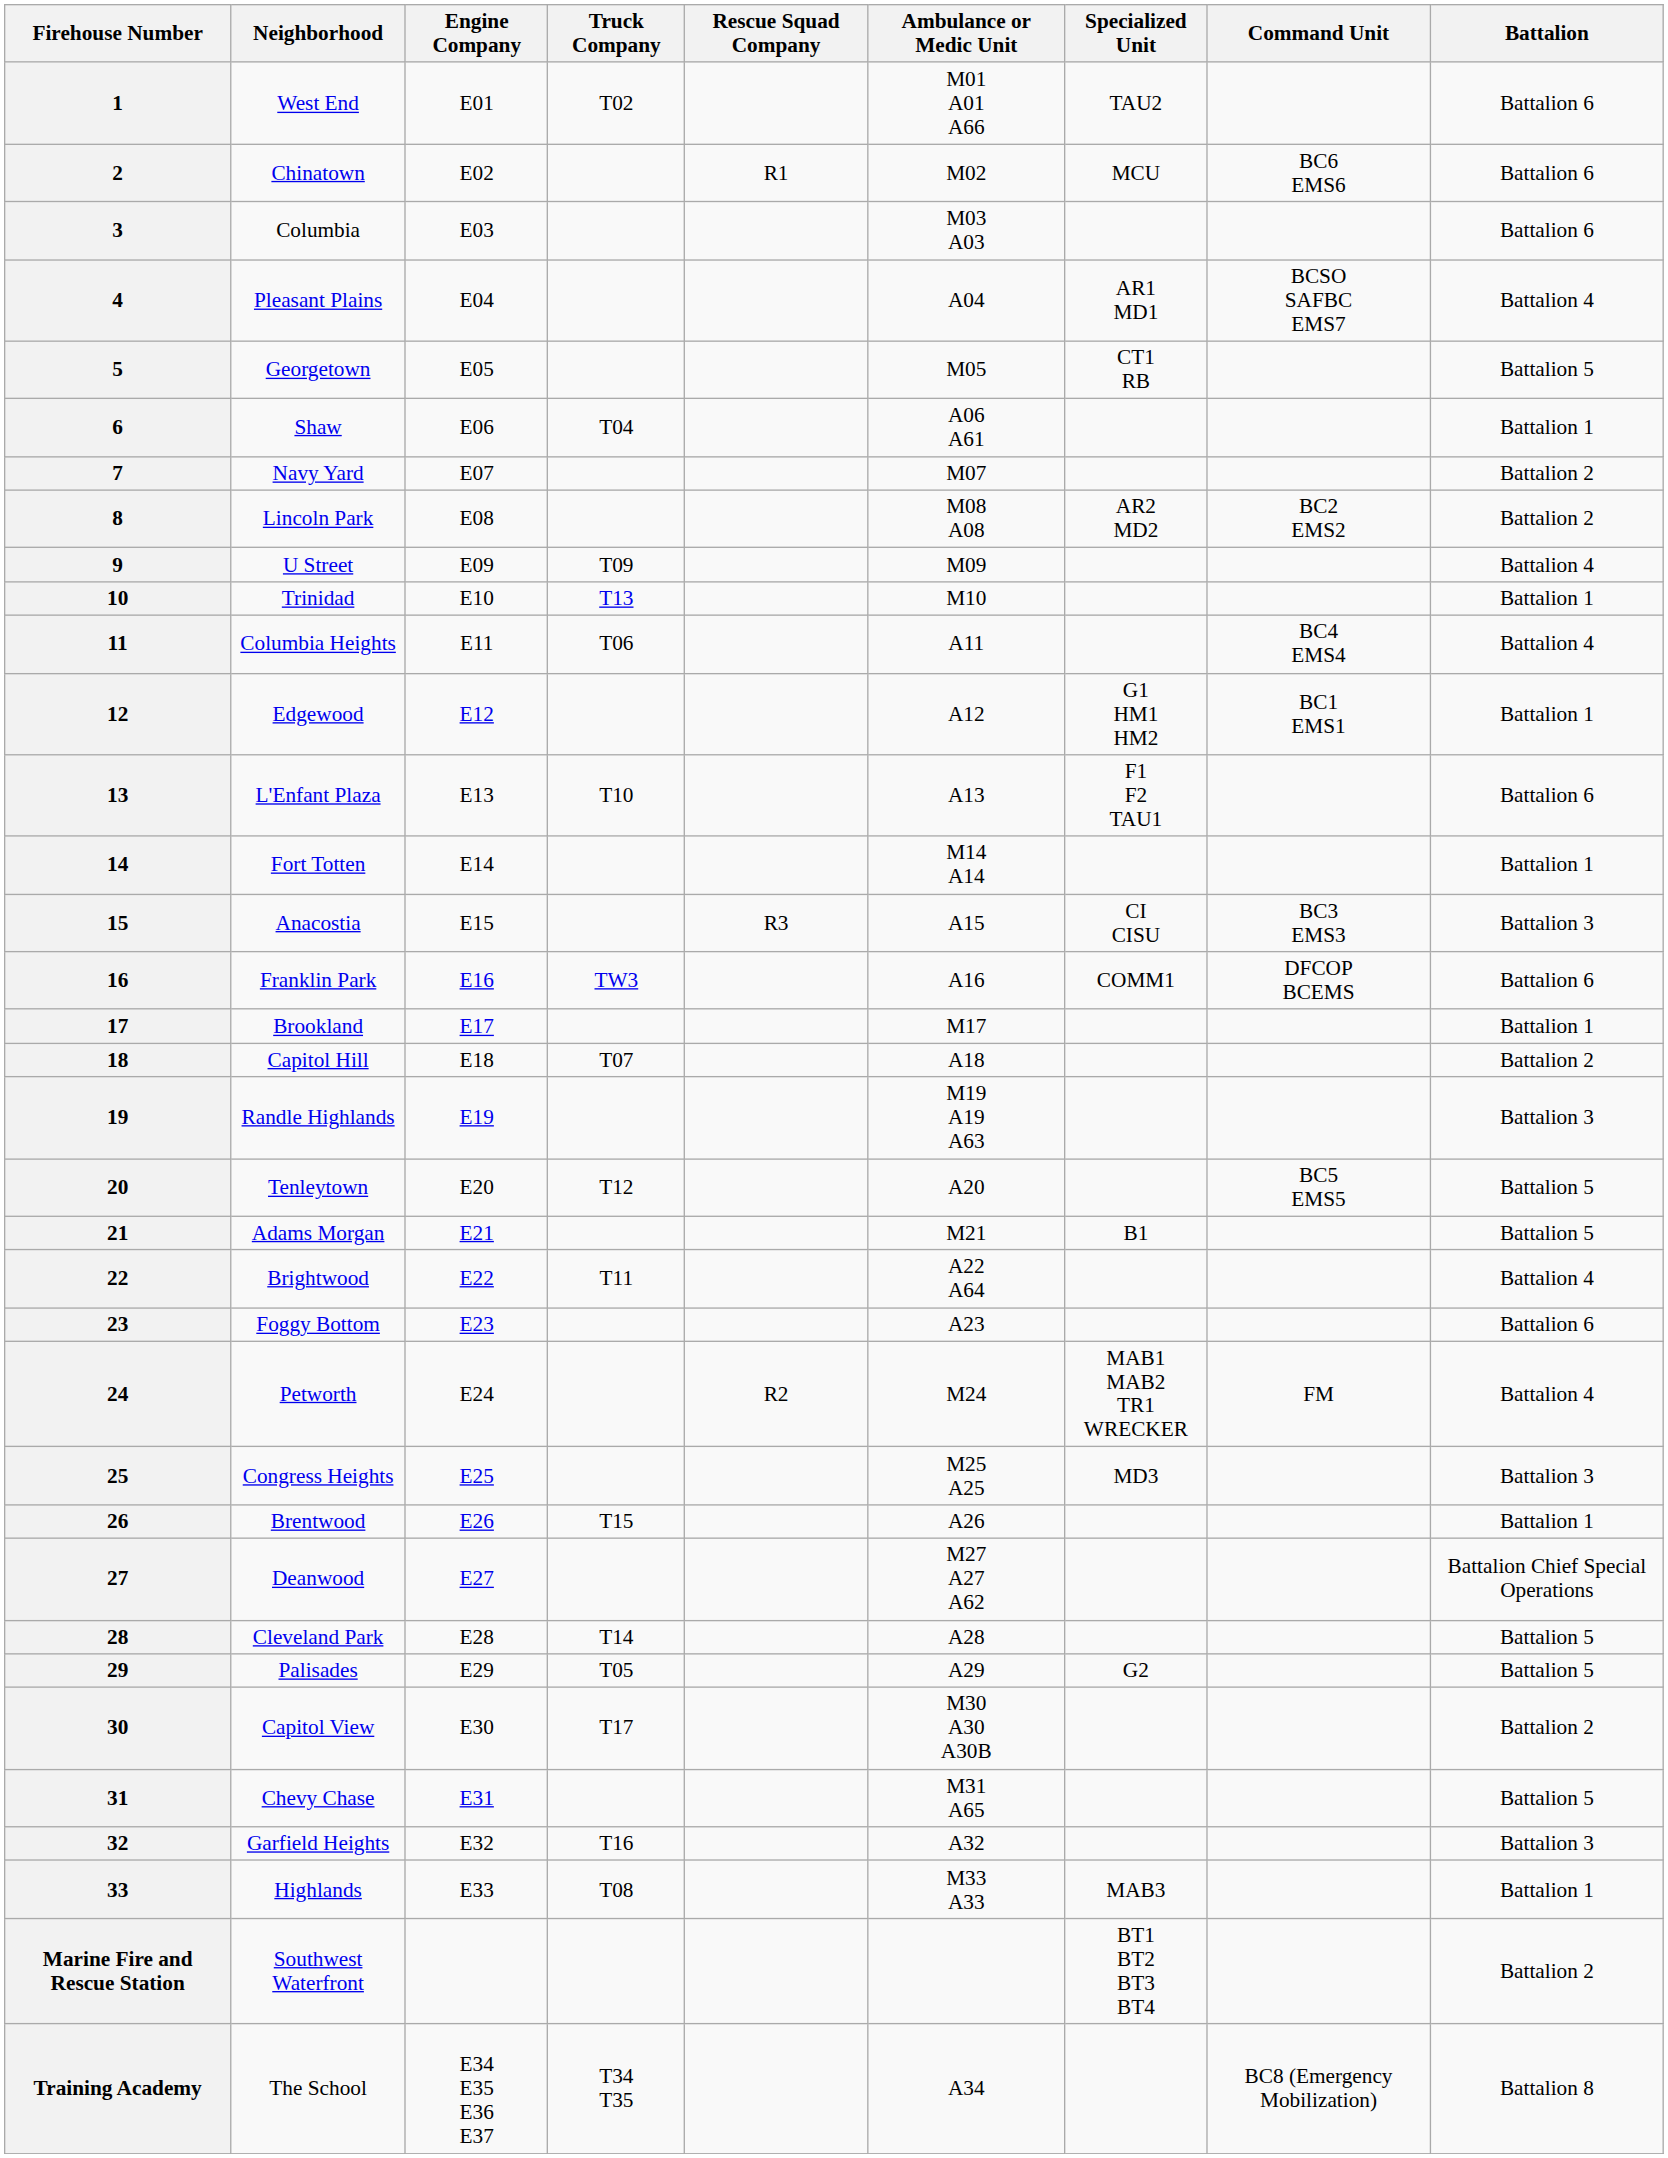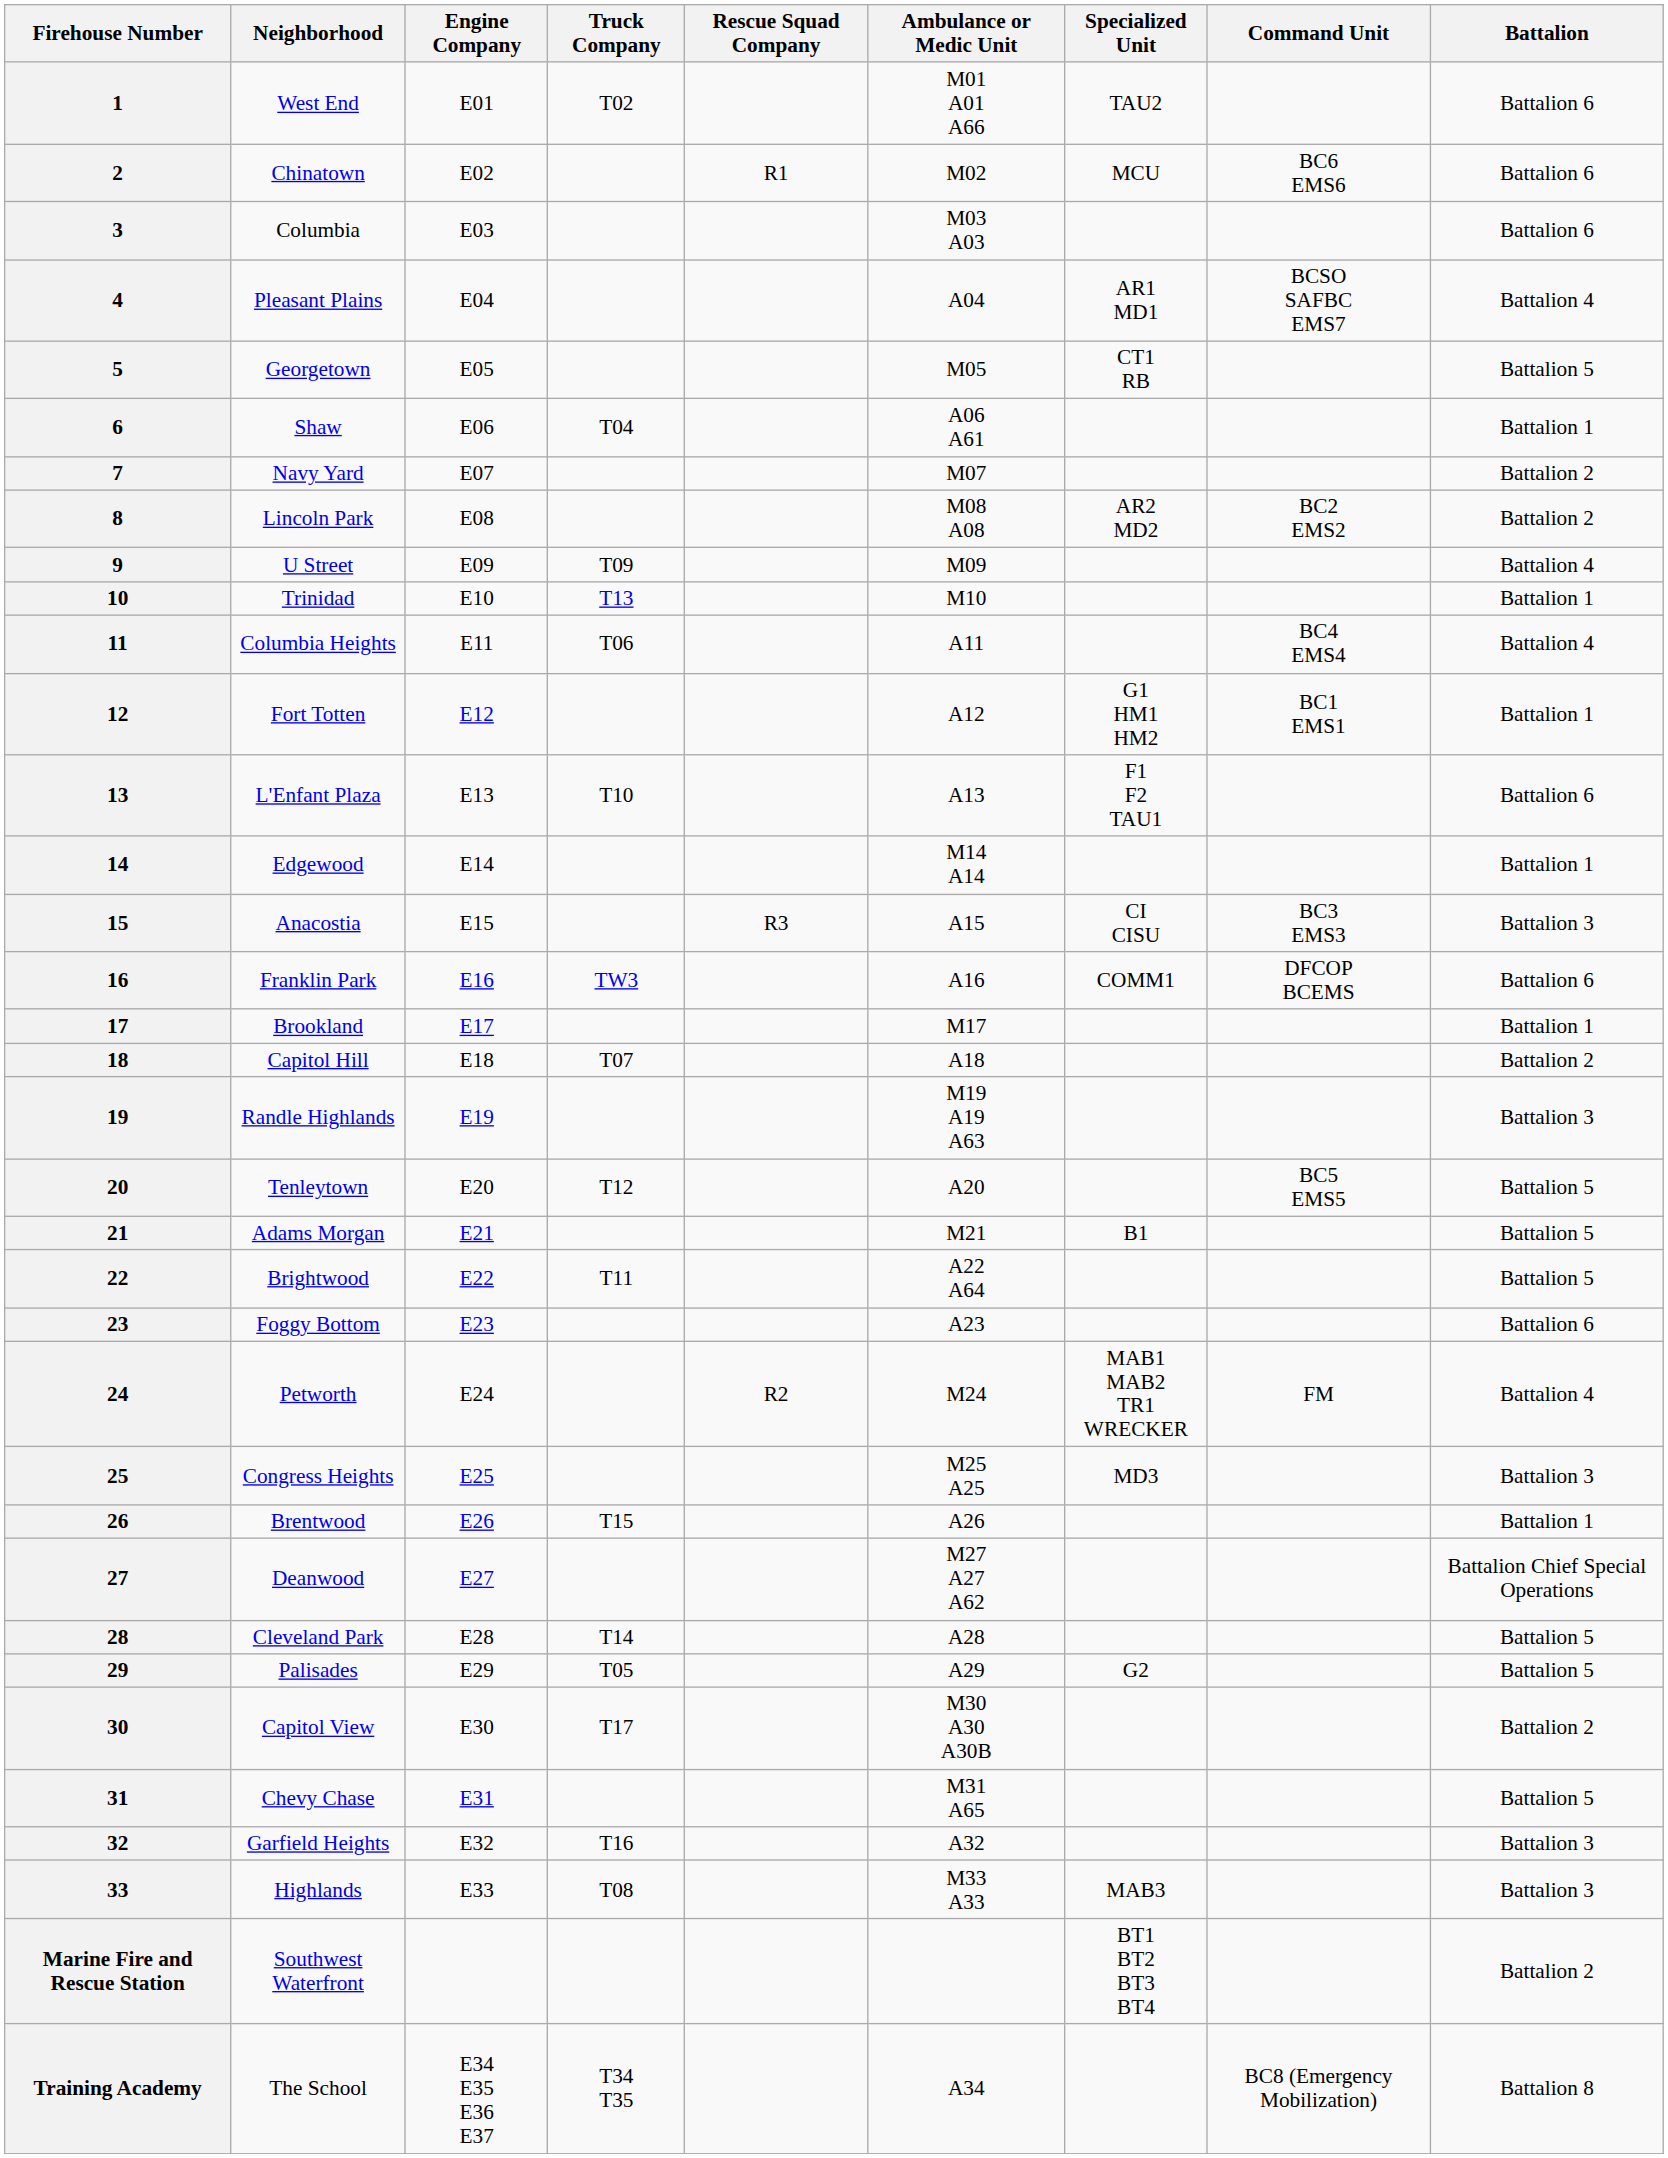 <table class="wikitable sortable" style="text-align:center;">
 <tr>
 <th>Firehouse Number</th>
 <th>Neighborhood</th>
 <th>Engine Company</th>
 <th>Truck Company</th>
 <th>Rescue Squad Company</th>
 <th>Ambulance or Medic Unit</th>
 <th>Specialized Unit</th>
 <th>Command Unit</th>
 <th>Battalion</th>
 </tr>
 <tr>
 <th>1</th>
 <td><a href='#'>West End</a></td>
 <td>E01</td>
 <td>T02</td>
 <td></td>
 <td>M01<br>A01<br>A66</td>
 <td>TAU2</td>
 <td></td>
 <td>Battalion 6</td>
 </tr>
 <tr>
 <th>2</th>
 <td><a href='#'>Chinatown</a></td>
 <td>E02</td>
 <td></td>
 <td>R1</td>
 <td>M02</td>
 <td>MCU</td>
 <td>BC6<br>EMS6</td>
 <td>Battalion 6</td>
 </tr>
 <tr>
 <th>3</th>
 <td>Columbia</td>
 <td>E03</td>
 <td></td>
 <td></td>
 <td>M03<br>A03</td>
 <td></td>
 <td></td>
 <td>Battalion 6</td>
 </tr>
 <tr>
 <th>4</th>
 <td><a href='#'>Pleasant Plains</a></td>
 <td>E04</td>
 <td></td>
 <td></td>
 <td>A04</td>
 <td>AR1<br>MD1</td>
 <td>BCSO<br>SAFBC<br>EMS7</td>
 <td>Battalion 4</td>
 </tr>
 <tr>
 <th>5</th>
 <td><a href='#'>Georgetown</a></td>
 <td>E05</td>
 <td></td>
 <td></td>
 <td>M05</td>
 <td>CT1<br>RB</td>
 <td></td>
 <td>Battalion 5</td>
 </tr>
 <tr>
 <th>6</th>
 <td><a href='#'>Shaw</a></td>
 <td>E06</td>
 <td>T04</td>
 <td></td>
 <td>A06<br>A61</td>
 <td></td>
 <td></td>
 <td>Battalion 1</td>
 </tr>
 <tr>
 <th>7</th>
 <td><a href='#'>Navy Yard</a></td>
 <td>E07</td>
 <td></td>
 <td></td>
 <td>M07</td>
 <td></td>
 <td></td>
 <td>Battalion 2</td>
 </tr>
 <tr>
 <th>8</th>
 <td><a href='#'>Lincoln Park</a></td>
 <td>E08</td>
 <td></td>
 <td></td>
 <td>M08<br>A08</td>
 <td>AR2<br>MD2</td>
 <td>BC2<br>EMS2</td>
 <td>Battalion 2</td>
 </tr>
 <tr>
 <th>9</th>
 <td><a href='#'>U Street</a></td>
 <td>E09</td>
 <td>T09</td>
 <td></td>
 <td>M09</td>
 <td></td>
 <td></td>
 <td>Battalion 4</td>
 </tr>
 <tr>
 <th>10</th>
 <td><a href='#'>Trinidad</a></td>
 <td>E10</td>
 <td><a href='#'>T13</a></td>
 <td></td>
 <td>M10</td>
 <td></td>
 <td></td>
 <td>Battalion 1</td>
 </tr>
 <tr>
 <th>11</th>
 <td><a href='#'>Columbia Heights</a></td>
 <td>E11</td>
 <td>T06</td>
 <td></td>
 <td>A11</td>
 <td></td>
 <td>BC4<br>EMS4</td>
 <td>Battalion 4</td>
 </tr>
 <tr>
 <th>12 </th>
-<td><a href='#'>Edgewood</a></td>
+<td><a href='#'>Fort Totten</a></td>
 <td><a href='#'>E12</a></td>
 <td></td>
 <td></td>
 <td>A12</td>
 <td>G1<br>HM1<br>HM2</td>
 <td>BC1<br>EMS1</td>
 <td>Battalion 1</td>
 </tr>
 <tr>
 <th>13</th>
 <td><a href='#'>L'Enfant Plaza</a></td>
 <td>E13</td>
 <td>T10</td>
 <td></td>
 <td>A13</td>
 <td>F1<br>F2<br>TAU1</td>
 <td></td>
 <td>Battalion 6</td>
 </tr>
 <tr>
 <th>14</th>
-<td><a href='#'>Fort Totten</a></td>
+<td><a href='#'>Edgewood</a></td>
 <td>E14</td>
 <td></td>
 <td></td>
 <td>M14<br>A14</td>
 <td></td>
 <td></td>
 <td>Battalion 1</td>
 </tr>
 <tr>
 <th>15</th>
 <td><a href='#'>Anacostia</a></td>
 <td>E15</td>
 <td></td>
 <td>R3</td>
 <td>A15</td>
 <td>CI<br>CISU</td>
 <td>BC3<br>EMS3</td>
 <td>Battalion 3</td>
 </tr>
 <tr>
 <th>16</th>
 <td><a href='#'>Franklin Park</a></td>
 <td><a href='#'>E16</a></td>
 <td><a href='#'>TW3</a></td>
 <td></td>
 <td>A16</td>
 <td>COMM1</td>
 <td>DFCOP<br>BCEMS</td>
 <td>Battalion 6</td>
 </tr>
 <tr>
 <th>17 </th>
 <td><a href='#'>Brookland</a></td>
 <td><a href='#'>E17</a></td>
 <td></td>
 <td></td>
 <td>M17</td>
 <td></td>
 <td></td>
 <td>Battalion 1</td>
 </tr>
 <tr>
 <th>18 </th>
 <td><a href='#'>Capitol Hill</a></td>
 <td>E18</td>
 <td>T07</td>
 <td></td>
 <td>A18</td>
 <td></td>
 <td></td>
 <td>Battalion 2</td>
 </tr>
 <tr>
 <th>19</th>
 <td><a href='#'>Randle Highlands</a></td>
 <td><a href='#'>E19</a></td>
 <td></td>
 <td></td>
 <td>M19<br>A19<br>A63</td>
 <td></td>
 <td></td>
 <td>Battalion 3</td>
 </tr>
 <tr>
 <th>20</th>
 <td><a href='#'>Tenleytown</a></td>
 <td>E20</td>
 <td>T12</td>
 <td></td>
 <td>A20</td>
 <td></td>
 <td>BC5<br>EMS5</td>
 <td>Battalion 5</td>
 </tr>
 <tr>
 <th>21</th>
 <td><a href='#'>Adams Morgan</a></td>
 <td><a href='#'>E21</a></td>
 <td></td>
 <td></td>
 <td>M21</td>
 <td>B1</td>
 <td></td>
 <td>Battalion 5</td>
 </tr>
 <tr>
 <th>22</th>
 <td><a href='#'>Brightwood</a></td>
 <td><a href='#'>E22</a></td>
 <td>T11</td>
 <td></td>
 <td>A22<br>A64</td>
 <td></td>
 <td></td>
-<td>Battalion 4</td>
+<td>Battalion 5</td>
 </tr>
 <tr>
 <th>23</th>
 <td><a href='#'>Foggy Bottom</a></td>
 <td><a href='#'>E23</a></td>
 <td></td>
 <td></td>
 <td>A23</td>
 <td></td>
 <td></td>
 <td>Battalion 6</td>
 </tr>
 <tr>
 <th>24</th>
 <td><a href='#'>Petworth</a></td>
 <td>E24</td>
 <td></td>
 <td>R2</td>
 <td>M24</td>
 <td>MAB1<br>MAB2<br>TR1<br>WRECKER</td>
 <td>FM</td>
 <td>Battalion 4</td>
 </tr>
 <tr>
 <th>25 </th>
 <td><a href='#'>Congress Heights</a></td>
 <td><a href='#'>E25</a></td>
 <td></td>
 <td></td>
 <td>M25<br>A25</td>
 <td>MD3</td>
 <td></td>
 <td>Battalion 3</td>
 </tr>
 <tr>
 <th>26</th>
 <td><a href='#'>Brentwood</a></td>
 <td><a href='#'>E26</a></td>
 <td>T15</td>
 <td></td>
 <td>A26</td>
 <td></td>
 <td></td>
 <td>Battalion 1</td>
 </tr>
 <tr>
 <th>27</th>
 <td><a href='#'>Deanwood</a></td>
 <td><a href='#'>E27</a></td>
 <td></td>
 <td></td>
 <td>M27<br>A27<br>A62</td>
 <td></td>
 <td></td>
 <td>Battalion Chief Special Operations</td>
 </tr>
 <tr>
 <th>28</th>
 <td><a href='#'>Cleveland Park</a></td>
 <td>E28</td>
 <td>T14</td>
 <td></td>
 <td>A28</td>
 <td></td>
 <td></td>
 <td>Battalion 5</td>
 </tr>
 <tr>
 <th>29</th>
 <td><a href='#'>Palisades</a></td>
 <td>E29</td>
 <td>T05</td>
 <td></td>
 <td>A29</td>
 <td>G2</td>
 <td></td>
 <td>Battalion 5</td>
 </tr>
 <tr>
 <th>30</th>
 <td><a href='#'>Capitol View</a></td>
 <td>E30</td>
 <td>T17</td>
 <td></td>
 <td>M30<br>A30<br>A30B</td>
 <td></td>
 <td></td>
 <td>Battalion 2</td>
 </tr>
 <tr>
 <th>31</th>
 <td><a href='#'>Chevy Chase</a></td>
 <td><a href='#'>E31</a></td>
 <td></td>
 <td></td>
 <td>M31<br>A65</td>
 <td></td>
 <td></td>
 <td>Battalion 5</td>
 </tr>
 <tr>
 <th>32</th>
 <td><a href='#'>Garfield Heights</a></td>
 <td>E32</td>
 <td>T16</td>
 <td></td>
 <td>A32</td>
 <td></td>
 <td></td>
 <td>Battalion 3</td>
 </tr>
 <tr>
 <th>33</th>
 <td><a href='#'>Highlands</a></td>
 <td>E33</td>
 <td>T08</td>
 <td></td>
 <td>M33<br>A33</td>
 <td>MAB3</td>
 <td></td>
-<td>Battalion 1</td>
+<td>Battalion 3</td>
 </tr>
 <tr>
 <th>Marine Fire and Rescue Station</th>
 <td><a href='#'>Southwest Waterfront</a></td>
 <td></td>
 <td></td>
 <td></td>
 <td></td>
 <td>BT1<br>BT2<br>BT3<br>BT4</td>
 <td></td>
 <td Battalion 2>Battalion 2</td>
 </tr>
 <tr>
 <th>Training Academy</th>
 <td>The School</td>
 <td><br>E34<br>E35<br>E36<br>E37</td>
 <td>T34<br>T35</td>
 <td></td>
 <td>A34</td>
 <td></td>
 <td>BC8 (Emergency Mobilization)</td>
 <td>Battalion 8</td>
 </tr>
 <tr>
 </tr>
 </table>
